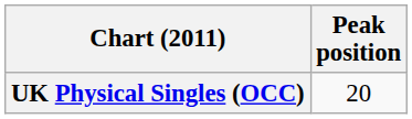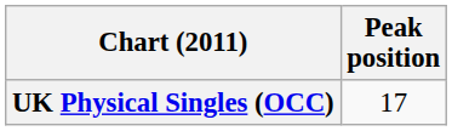 <table class="wikitable sortable plainrowheaders" style="text-align:center">
 <tr>
 <th scope="col">Chart (2011)</th>
 <th scope="col">Peak<br>position</th>
 </tr>
 <tr>
 <th scope="row">UK <a href='#'>Physical Singles</a> (<a href='#'>OCC</a>)</th>
-<td>20</td>
+<td>17</td>
 </tr>
 </table>
